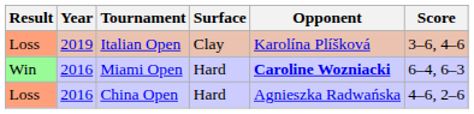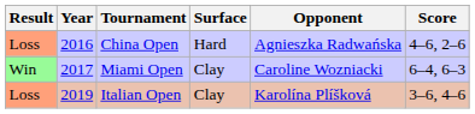 <table class="sortable wikitable">
 <tr>
 <th>Result</th>
 <th>Year</th>
 <th>Tournament</th>
 <th>Surface</th>
 <th>Opponent</th>
 <th class="unsortable">Score</th>
 </tr>
+<tr bgcolor=CCCCFF>
+<td bgcolor=FFA07A>Loss</td>
+<td><a href='#'>2016</a></td>
+<td><a href='#'>China Open</a></td>
+<td>Hard</td>
+<td> <a href='#'>Agnieszka Radwańska</a></td>
+<td>4–6, 2–6</td>
+</tr>
+<tr bgcolor=CCCCFF>
+<td bgcolor=98FB98>Win</td>
+<td><a href='#'>2017</a></td>
+<td><a href='#'>Miami Open</a></td>
+<td>Clay</td>
+<td> <a href='#'>Caroline Wozniacki</a></td>
+<td>6–4, 6–3</td>
+</tr>
 <tr bgcolor=EBC2AF>
 <td bgcolor=FFA07A>Loss</td>
 <td><a href='#'>2019</a></td>
 <td><a href='#'>Italian Open</a></td>
 <td>Clay</td>
 <td> <a href='#'>Karolína Plíšková</a></td>
 <td>3–6, 4–6</td>
 </tr>
-<tr bgcolor=CCCCFF>
-<td bgcolor=98FB98>Win</td>
-<td><a href='#'>2016</a></td>
-<td><a href='#'>Miami Open</a></td>
-<td>Hard</td>
-<td><strong> <a href='#'>Caroline Wozniacki</a></strong></td>
-<td>6–4, 6–3</td>
-</tr>
-<tr bgcolor=CCCCFF>
-<td bgcolor=FFA07A>Loss</td>
-<td><a href='#'>2016</a></td>
-<td><a href='#'>China Open</a></td>
-<td>Hard</td>
-<td> <a href='#'>Agnieszka Radwańska</a></td>
-<td>4–6, 2–6</td>
-</tr>
 </table>
